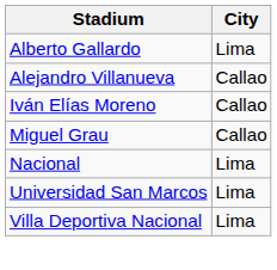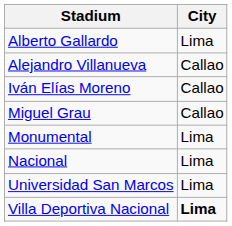 <table class="wikitable sortable">
 <tr>
 <th>Stadium</th>
 <th>City</th>
 </tr>
 <tr>
 <td><a href='#'>Alberto Gallardo</a></td>
 <td>Lima</td>
 </tr>
 <tr>
 <td><a href='#'>Alejandro Villanueva</a></td>
 <td>Callao</td>
 </tr>
 <tr>
 <td><a href='#'>Iván Elías Moreno</a></td>
 <td>Callao</td>
 </tr>
 <tr>
 <td><a href='#'>Miguel Grau</a></td>
 <td>Callao</td>
 </tr>
 <tr>
+<td><a href='#'>Monumental</a></td>
+<td>Lima</td>
+</tr>
+<tr>
 <td><a href='#'>Nacional</a></td>
 <td>Lima</td>
 </tr>
 <tr>
 <td><a href='#'>Universidad San Marcos</a></td>
 <td>Lima</td>
 </tr>
 <tr>
 <td><a href='#'>Villa Deportiva Nacional</a></td>
-<td>Lima</td>
+<td><strong>Lima</strong></td>
 </tr>
 </table>
